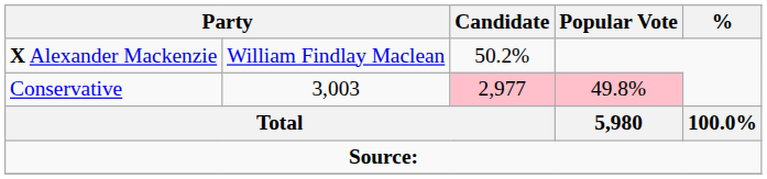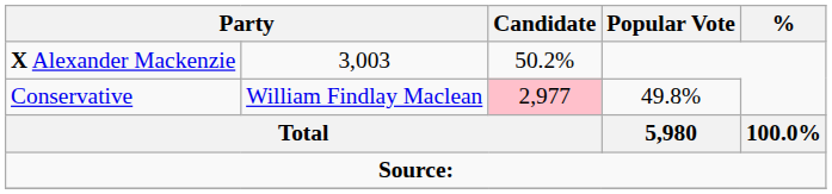 <table class="wikitable">
 <tr>
 <th colspan="2">Party</th>
 <th>Candidate</th>
 <th>Popular Vote</th>
 <th>%</th>
 </tr>
 <tr>
 <td> <strong>X</strong> <a href='#'>Alexander Mackenzie</a></td>
-<td><a href='#'>William Findlay Maclean</a></td>
+<td align=center>3,003</td>
 <td align=center>50.2%</td>
 </tr>
 <tr>
 <td><a href='#'>Conservative</a></td>
-<td align=center>3,003</td>
+<td><a href='#'>William Findlay Maclean</a></td>
 <td align=center style="background: pink;">2,977</td>
-<td align=center style="background: pink;">49.8%</td>
+<td align=center>49.8%</td>
 </tr>
 <tr>
 <th colspan=3 align=center>Total</th>
 <th align=right>5,980</th>
 <th align=right>100.0%</th>
 </tr>
 <tr>
 <td align="center" colspan=5><strong>Source:</strong> </td>
 </tr>
 <tr>
 </tr>
 </table>
